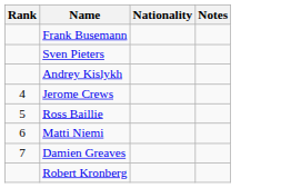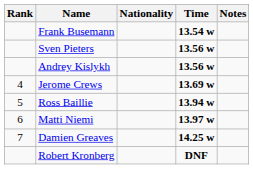 <table class="wikitable sortable" style="text-align:center">
 <tr>
 <th>Rank</th>
 <th>Name</th>
 <th>Nationality</th>
+<th>Time</th>
 <th>Notes</th>
 </tr>
 <tr>
 <td></td>
 <td align=left><a href='#'>Frank Busemann</a></td>
 <td align=left></td>
+<td><strong>13.54</strong> <strong>w</strong></td>
 <td></td>
 </tr>
 <tr>
 <td></td>
 <td align=left><a href='#'>Sven Pieters</a></td>
 <td align=left></td>
+<td><strong>13.56</strong> <strong>w</strong></td>
 <td></td>
 </tr>
 <tr>
 <td></td>
 <td align=left><a href='#'>Andrey Kislykh</a></td>
 <td align=left></td>
+<td><strong>13.56</strong> <strong>w</strong></td>
 <td></td>
 </tr>
 <tr>
 <td>4</td>
 <td align=left><a href='#'>Jerome Crews</a></td>
 <td align=left></td>
+<td><strong>13.69</strong> <strong>w</strong></td>
 <td></td>
 </tr>
 <tr>
 <td>5</td>
 <td align=left><a href='#'>Ross Baillie</a></td>
 <td align=left></td>
+<td><strong>13.94</strong> <strong>w</strong></td>
 <td></td>
 </tr>
 <tr>
 <td>6</td>
 <td align=left><a href='#'>Matti Niemi</a></td>
 <td align=left></td>
+<td><strong>13.97</strong> <strong>w</strong></td>
 <td></td>
 </tr>
 <tr>
 <td>7</td>
 <td align=left><a href='#'>Damien Greaves</a></td>
 <td align=left></td>
+<td><strong>14.25</strong> <strong>w</strong></td>
 <td></td>
 </tr>
 <tr>
 <td></td>
 <td align=left><a href='#'>Robert Kronberg</a></td>
 <td align=left></td>
+<td><strong>DNF</strong></td>
 <td></td>
 </tr>
 </table>
